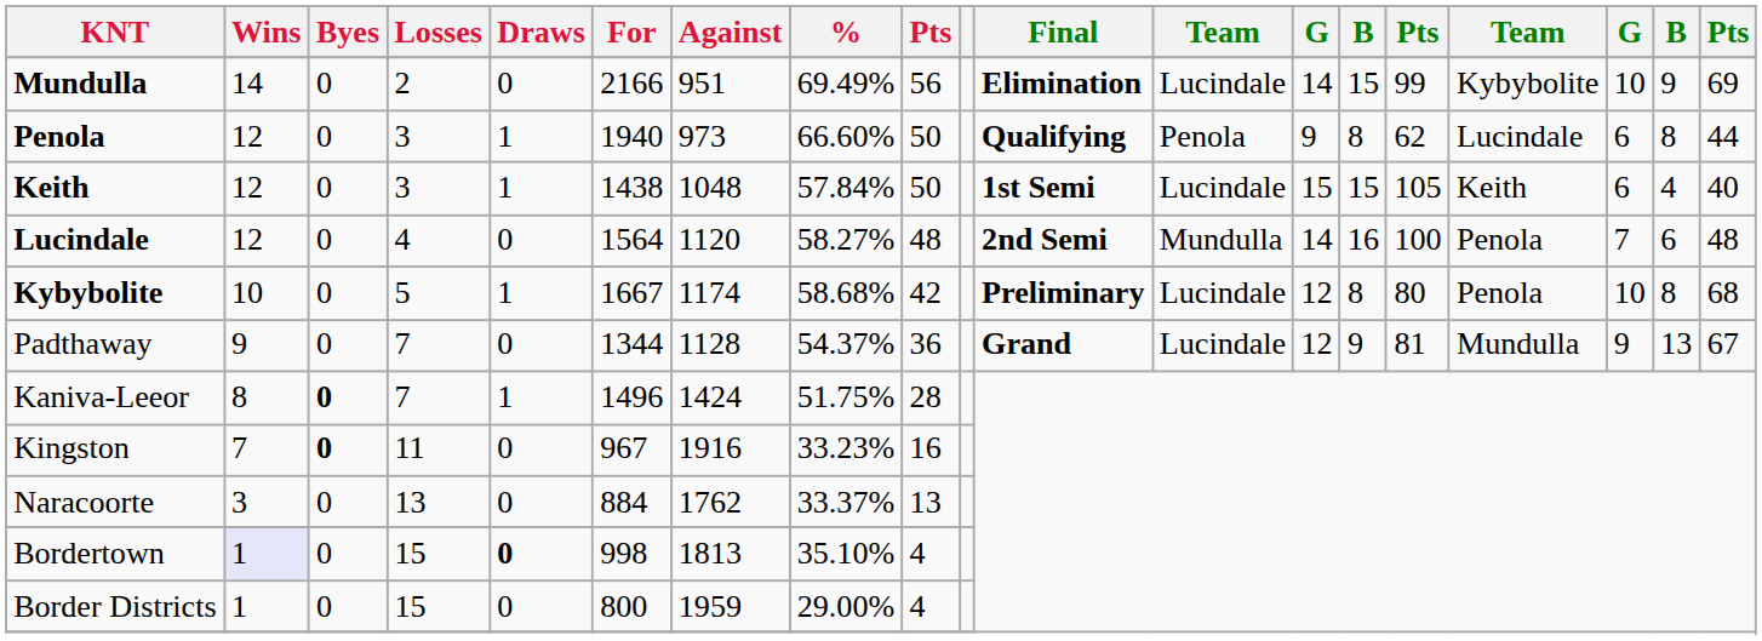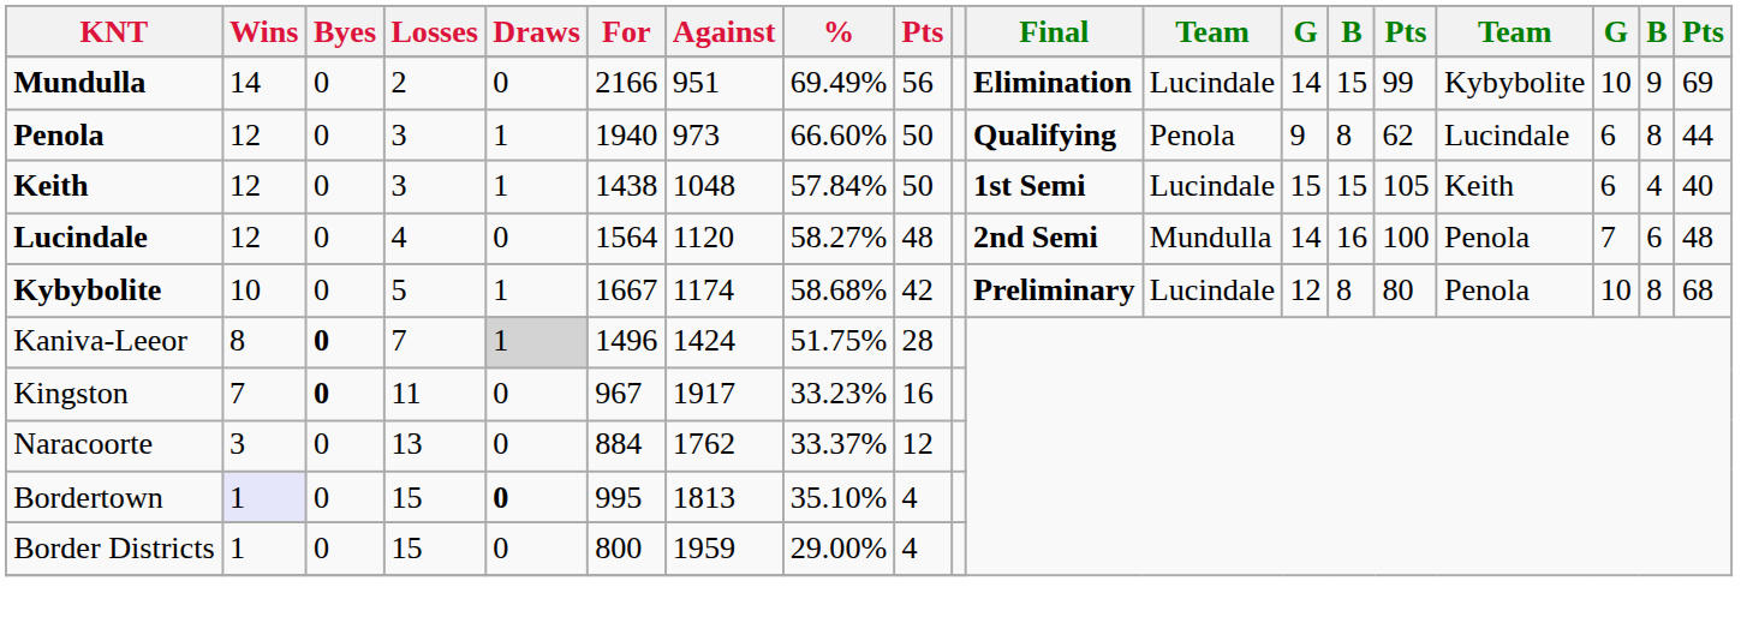 <table style="font-size: 85%; text-align: left;" class="wikitable">
 <tr>
 <th style="color:crimson">KNT</th>
 <th style="color:crimson">Wins</th>
 <th style="color:crimson">Byes</th>
 <th style="color:crimson">Losses</th>
 <th style="color:crimson">Draws</th>
 <th style="color:crimson">For</th>
 <th style="color:crimson">Against</th>
 <th style="color:crimson">%</th>
 <th style="color:crimson">Pts</th>
 <th></th>
 <th style="color:green">Final</th>
 <th style="color:green">Team</th>
 <th style="color:green">G</th>
 <th style="color:green">B</th>
 <th style="color:green">Pts</th>
 <th style="color:green">Team</th>
 <th style="color:green">G</th>
 <th style="color:green">B</th>
 <th style="color:green">Pts</th>
 </tr>
 <tr>
 </tr>
 <tr>
 </tr>
 <tr>
 <td><strong>	Mundulla	</strong></td>
 <td>14</td>
 <td>0</td>
 <td>2</td>
 <td>0</td>
 <td>2166</td>
 <td>951</td>
 <td>69.49%</td>
 <td>56</td>
 <td></td>
 <td><strong>Elimination</strong></td>
 <td>Lucindale</td>
 <td>14</td>
 <td>15</td>
 <td>99</td>
 <td>Kybybolite</td>
 <td>10</td>
 <td>9</td>
 <td>69</td>
 </tr>
 <tr>
 <td><strong>	Penola	</strong></td>
 <td>12</td>
 <td>0</td>
 <td>3</td>
 <td>1</td>
 <td>1940</td>
 <td>973</td>
 <td>66.60%</td>
 <td>50</td>
 <td></td>
 <td><strong>Qualifying</strong></td>
 <td>Penola</td>
 <td>9</td>
 <td>8</td>
 <td>62</td>
 <td>Lucindale</td>
 <td>6</td>
 <td>8</td>
 <td>44</td>
 </tr>
 <tr>
 <td><strong>	Keith	</strong></td>
 <td>12</td>
 <td>0</td>
 <td>3</td>
 <td>1</td>
 <td>1438</td>
 <td>1048</td>
 <td>57.84%</td>
 <td>50</td>
 <td></td>
 <td><strong>1st Semi</strong></td>
 <td>Lucindale</td>
 <td>15</td>
 <td>15</td>
 <td>105</td>
 <td>Keith</td>
 <td>6</td>
 <td>4</td>
 <td>40</td>
 </tr>
 <tr>
 <td><strong>	Lucindale	</strong></td>
 <td>12</td>
 <td>0</td>
 <td>4</td>
 <td>0</td>
 <td>1564</td>
 <td>1120</td>
 <td>58.27%</td>
 <td>48</td>
 <td></td>
 <td><strong>2nd Semi</strong></td>
 <td>Mundulla</td>
 <td>14</td>
 <td>16</td>
 <td>100</td>
 <td>Penola</td>
 <td>7</td>
 <td>6</td>
 <td>48</td>
 </tr>
 <tr>
 <td><strong>	Kybybolite	</strong></td>
 <td>10</td>
 <td>0</td>
 <td>5</td>
 <td>1</td>
 <td>1667</td>
 <td>1174</td>
 <td>58.68%</td>
 <td>42</td>
 <td></td>
 <td><strong>Preliminary</strong></td>
 <td>Lucindale</td>
 <td>12</td>
 <td>8</td>
 <td>80</td>
 <td>Penola</td>
 <td>10</td>
 <td>8</td>
 <td>68</td>
 </tr>
 <tr>
-<td>Padthaway</td>
-<td>9</td>
-<td>0</td>
-<td>7</td>
-<td>0</td>
-<td>1344</td>
-<td>1128</td>
-<td>54.37%</td>
-<td>36</td>
-<td></td>
-<td><strong>Grand</strong></td>
-<td>Lucindale</td>
-<td>12</td>
-<td>9</td>
-<td>81</td>
-<td>Mundulla</td>
-<td>9</td>
-<td>13</td>
-<td>67</td>
-</tr>
-<tr>
 <td>Kaniva-Leeor</td>
 <td>8</td>
 <td><strong>0</strong></td>
 <td>7</td>
-<td>1</td>
+<td style="background: lightgrey;">1</td>
 <td>1496</td>
 <td>1424</td>
 <td>51.75%</td>
 <td>28</td>
 <td></td>
 </tr>
 <tr>
 <td>Kingston</td>
 <td>7</td>
 <td><strong>0</strong></td>
 <td>11</td>
 <td>0</td>
 <td>967</td>
-<td>1916</td>
+<td>1917</td>
 <td>33.23%</td>
 <td>16</td>
 <td></td>
 </tr>
 <tr>
 <td>Naracoorte</td>
 <td>3</td>
 <td>0</td>
 <td>13</td>
 <td>0</td>
 <td>884</td>
 <td>1762</td>
 <td>33.37%</td>
-<td>13</td>
+<td>12</td>
 <td></td>
 </tr>
 <tr>
 <td>Bordertown</td>
 <td style="background: lavender;">1</td>
 <td>0</td>
 <td>15</td>
 <td><strong>0</strong></td>
-<td>998</td>
+<td>995</td>
 <td>1813</td>
 <td>35.10%</td>
 <td>4</td>
 <td></td>
 </tr>
 <tr>
 <td>Border Districts</td>
 <td>1</td>
 <td>0</td>
 <td>15</td>
 <td>0</td>
 <td>800</td>
 <td>1959</td>
 <td>29.00%</td>
 <td>4</td>
 <td></td>
 </tr>
 <tr>
 </tr>
 </table>
